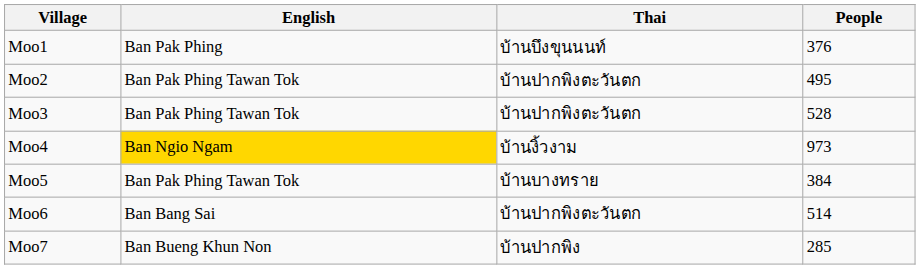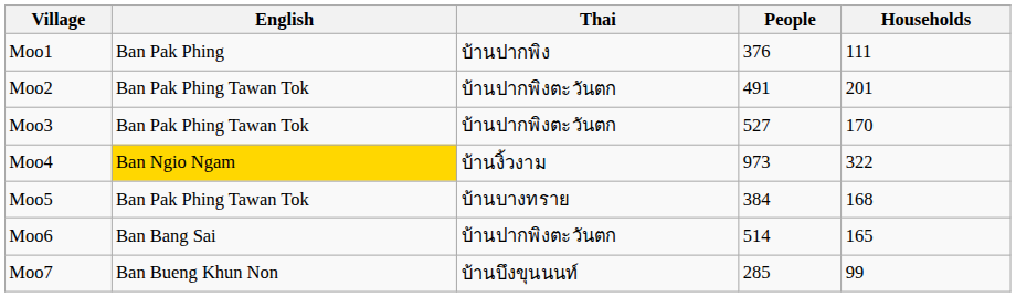 <table class="wikitable" style="width:70%;">
 <tr>
 <th>Village</th>
 <th>English</th>
 <th>Thai</th>
 <th>People</th>
+<th>Households</th>
 </tr>
 <tr>
 <td>Moo1</td>
 <td>Ban Pak Phing</td>
-<td>บ้านบึงขุนนนท์</td>
+<td>บ้านปากพิง</td>
 <td>376</td>
+<td>111</td>
 </tr>
 <tr>
 <td>Moo2</td>
 <td>Ban Pak Phing Tawan Tok</td>
 <td>บ้านปากพิงตะวันตก</td>
-<td>495</td>
+<td>491</td>
+<td>201</td>
 </tr>
 <tr>
 <td>Moo3</td>
 <td>Ban Pak Phing Tawan Tok</td>
 <td>บ้านปากพิงตะวันตก</td>
-<td>528</td>
+<td>527</td>
+<td>170</td>
 </tr>
 <tr>
 <td>Moo4</td>
 <td style="background: gold;">Ban Ngio Ngam</td>
 <td>บ้านงิ้วงาม</td>
 <td>973</td>
+<td>322</td>
 </tr>
 <tr>
 <td>Moo5</td>
 <td>Ban Pak Phing Tawan Tok</td>
 <td>บ้านบางทราย</td>
 <td>384</td>
+<td>168</td>
 </tr>
 <tr>
 <td>Moo6</td>
 <td>Ban Bang Sai</td>
 <td>บ้านปากพิงตะวันตก</td>
 <td>514</td>
+<td>165</td>
 </tr>
 <tr>
 <td>Moo7</td>
 <td>Ban Bueng Khun Non</td>
-<td>บ้านปากพิง</td>
+<td>บ้านบึงขุนนนท์</td>
 <td>285</td>
+<td>99</td>
 </tr>
 </table>
